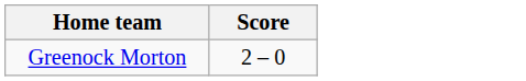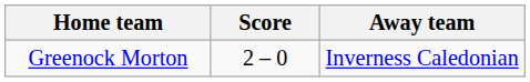 <table class="wikitable" style="text-align: center">
 <tr>
 <th width=140>Home team</th>
 <th width=70>Score</th>
+<th width=140>Away team</th>
 </tr>
 <tr>
 <td><a href='#'>Greenock Morton</a></td>
 <td>2 – 0</td>
+<td><a href='#'>Inverness Caledonian</a></td>
 </tr>
 </table>
